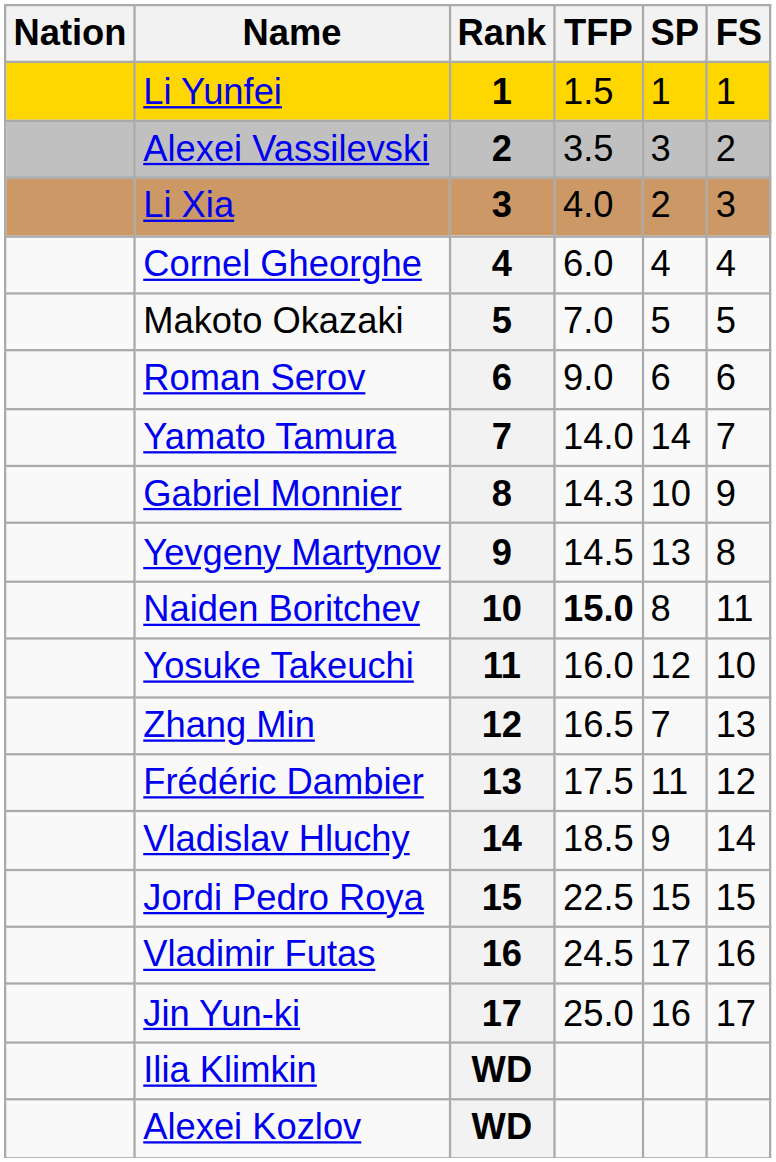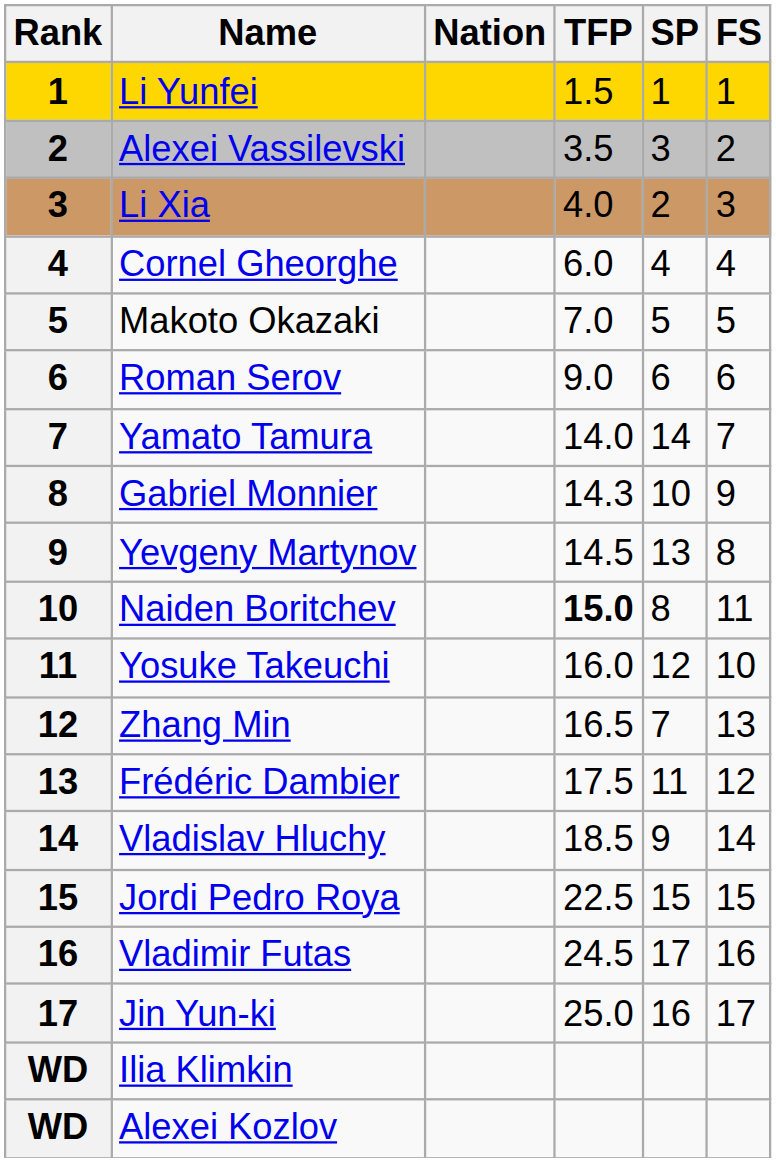 <table class="wikitable sortable">
 <tr>
+<th>Rank</th>
+<th>Name</th>
 <th>Nation</th>
-<th>Name</th>
-<th>Rank</th>
 <th>TFP</th>
 <th>SP</th>
 <th>FS</th>
 </tr>
 <tr bgcolor="gold">
+<td align="center"><strong>1</strong></td>
+<td><a href='#'>Li Yunfei</a></td>
 <td></td>
-<td><a href='#'>Li Yunfei</a></td>
-<td align="center"><strong>1</strong></td>
 <td>1.5</td>
 <td>1</td>
 <td>1</td>
 </tr>
 <tr bgcolor="silver">
+<td align="center"><strong>2</strong></td>
+<td><a href='#'>Alexei Vassilevski</a></td>
 <td></td>
-<td><a href='#'>Alexei Vassilevski</a></td>
-<td align="center"><strong>2</strong></td>
 <td>3.5</td>
 <td>3</td>
 <td>2</td>
 </tr>
 <tr bgcolor="cc9966">
+<td align="center"><strong>3</strong></td>
+<td><a href='#'>Li Xia</a></td>
 <td></td>
-<td><a href='#'>Li Xia</a></td>
-<td align="center"><strong>3</strong></td>
 <td>4.0</td>
 <td>2</td>
 <td>3</td>
 </tr>
 <tr>
+<th>4</th>
+<td><a href='#'>Cornel Gheorghe</a></td>
 <td></td>
-<td><a href='#'>Cornel Gheorghe</a></td>
-<th>4</th>
 <td>6.0</td>
 <td>4</td>
 <td>4</td>
 </tr>
 <tr>
+<th>5</th>
+<td>Makoto Okazaki</td>
 <td></td>
-<td>Makoto Okazaki</td>
-<th>5</th>
 <td>7.0</td>
 <td>5</td>
 <td>5</td>
 </tr>
 <tr>
+<th>6</th>
+<td><a href='#'>Roman Serov</a></td>
 <td></td>
-<td><a href='#'>Roman Serov</a></td>
-<th>6</th>
 <td>9.0</td>
 <td>6</td>
 <td>6</td>
 </tr>
 <tr>
+<th>7</th>
+<td><a href='#'>Yamato Tamura</a></td>
 <td></td>
-<td><a href='#'>Yamato Tamura</a></td>
-<th>7</th>
 <td>14.0</td>
 <td>14</td>
 <td>7</td>
 </tr>
 <tr>
+<th>8</th>
+<td><a href='#'>Gabriel Monnier</a></td>
 <td></td>
-<td><a href='#'>Gabriel Monnier</a></td>
-<th>8</th>
 <td>14.3</td>
 <td>10</td>
 <td>9</td>
 </tr>
 <tr>
+<th>9</th>
+<td><a href='#'>Yevgeny Martynov</a></td>
 <td></td>
-<td><a href='#'>Yevgeny Martynov</a></td>
-<th>9</th>
 <td>14.5</td>
 <td>13</td>
 <td>8</td>
 </tr>
 <tr>
+<th>10</th>
+<td><a href='#'>Naiden Boritchev</a></td>
 <td></td>
-<td><a href='#'>Naiden Boritchev</a></td>
-<th>10</th>
 <td><strong>15.0</strong></td>
 <td>8</td>
 <td>11</td>
 </tr>
 <tr>
+<th>11</th>
+<td><a href='#'>Yosuke Takeuchi</a></td>
 <td></td>
-<td><a href='#'>Yosuke Takeuchi</a></td>
-<th>11</th>
 <td>16.0</td>
 <td>12</td>
 <td>10</td>
 </tr>
 <tr>
+<th>12</th>
+<td><a href='#'>Zhang Min</a></td>
 <td></td>
-<td><a href='#'>Zhang Min</a></td>
-<th>12</th>
 <td>16.5</td>
 <td>7</td>
 <td>13</td>
 </tr>
 <tr>
+<th>13</th>
+<td><a href='#'>Frédéric Dambier</a></td>
 <td></td>
-<td><a href='#'>Frédéric Dambier</a></td>
-<th>13</th>
 <td>17.5</td>
 <td>11</td>
 <td>12</td>
 </tr>
 <tr>
+<th>14</th>
+<td><a href='#'>Vladislav Hluchy</a></td>
 <td></td>
-<td><a href='#'>Vladislav Hluchy</a></td>
-<th>14</th>
 <td>18.5</td>
 <td>9</td>
 <td>14</td>
 </tr>
 <tr>
+<th>15</th>
+<td><a href='#'>Jordi Pedro Roya</a></td>
 <td></td>
-<td><a href='#'>Jordi Pedro Roya</a></td>
-<th>15</th>
 <td>22.5</td>
 <td>15</td>
 <td>15</td>
 </tr>
 <tr>
+<th>16</th>
+<td><a href='#'>Vladimir Futas</a></td>
 <td></td>
-<td><a href='#'>Vladimir Futas</a></td>
-<th>16</th>
 <td>24.5</td>
 <td>17</td>
 <td>16</td>
 </tr>
 <tr>
+<th>17</th>
+<td><a href='#'>Jin Yun-ki</a></td>
 <td></td>
-<td><a href='#'>Jin Yun-ki</a></td>
-<th>17</th>
 <td>25.0</td>
 <td>16</td>
 <td>17</td>
 </tr>
 <tr>
+<th>WD</th>
+<td><a href='#'>Ilia Klimkin</a></td>
 <td></td>
-<td><a href='#'>Ilia Klimkin</a></td>
-<th>WD</th>
 <td></td>
 <td></td>
 <td></td>
 </tr>
 <tr>
+<th>WD</th>
+<td><a href='#'>Alexei Kozlov</a></td>
 <td></td>
-<td><a href='#'>Alexei Kozlov</a></td>
-<th>WD</th>
 <td></td>
 <td></td>
 <td></td>
 </tr>
 </table>
